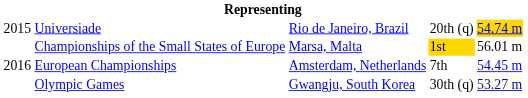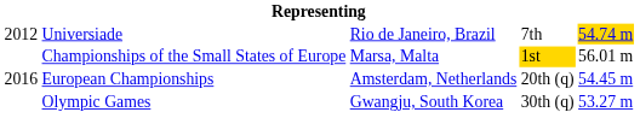 <table>
 <tr>
 <th colspan="5">Representing </th>
 </tr>
 <tr>
-<td>2015</td>
+<td>2012</td>
 <td><a href='#'>Universiade</a></td>
 <td><a href='#'>Rio de Janeiro, Brazil</a></td>
-<td>20th (q)</td>
+<td>7th</td>
 <td style="background: gold;"><a href='#'>54.74 m</a></td>
 </tr>
 <tr>
 <td rowspan=3>2016</td>
 <td><a href='#'>Championships of the Small States of Europe</a></td>
 <td><a href='#'>Marsa, Malta</a></td>
 <td bgcolor=gold>1st</td>
 <td>56.01 m</td>
 </tr>
 <tr>
 <td><a href='#'>European Championships</a></td>
 <td><a href='#'>Amsterdam, Netherlands</a></td>
-<td>7th</td>
+<td>20th (q)</td>
 <td><a href='#'>54.45 m</a></td>
 </tr>
 <tr>
 <td><a href='#'>Olympic Games</a></td>
 <td><a href='#'>Gwangju, South Korea</a></td>
 <td>30th (q)</td>
-<td style="background: lightyellow;"><a href='#'>53.27 m</a></td>
+<td><a href='#'>53.27 m</a></td>
 </tr>
 </table>
